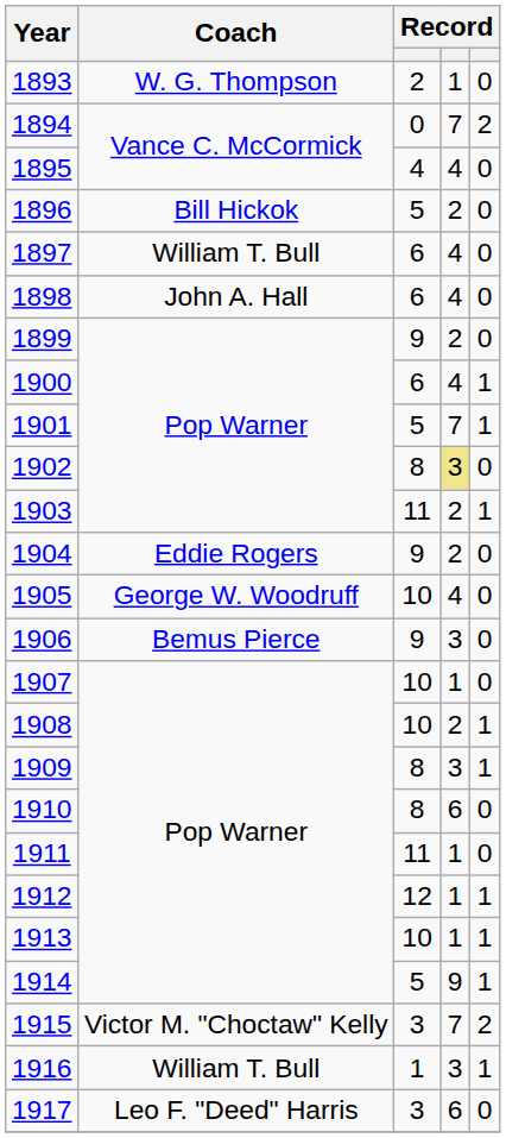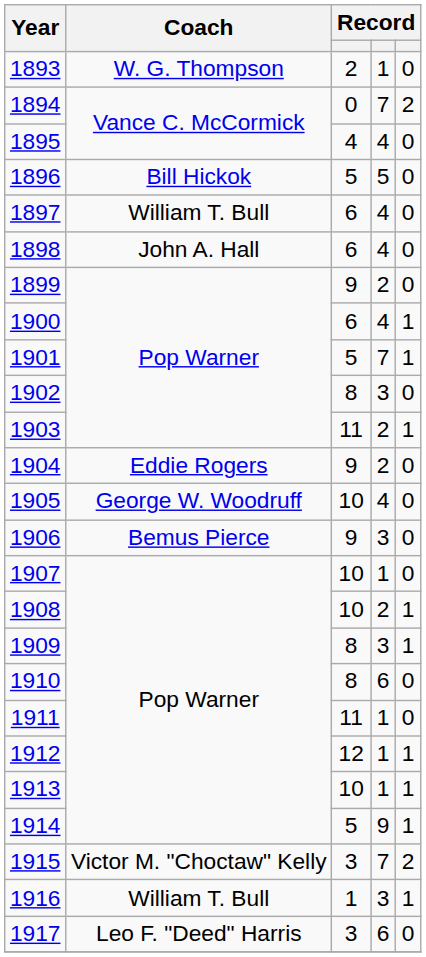 <table class="wikitable" style="text-align:center;">
 <tr>
 <th rowspan=2>Year</th>
 <th rowspan=2>Coach</th>
 <th colspan=3>Record</th>
 </tr>
 <tr>
 <th></th>
 <th></th>
 <th></th>
 </tr>
 <tr>
 <td><a href='#'>1893</a></td>
 <td><a href='#'>W. G. Thompson</a></td>
 <td>2</td>
 <td>1</td>
 <td>0</td>
 </tr>
 <tr>
 <td><a href='#'>1894</a></td>
 <td rowspan=2><a href='#'>Vance C. McCormick</a></td>
 <td>0</td>
 <td>7</td>
 <td>2</td>
 </tr>
 <tr>
 <td><a href='#'>1895</a></td>
 <td>4</td>
 <td>4</td>
 <td>0</td>
 </tr>
 <tr>
 <td><a href='#'>1896</a></td>
 <td><a href='#'>Bill Hickok</a></td>
 <td>5</td>
-<td>2</td>
+<td>5</td>
 <td>0</td>
 </tr>
 <tr>
 <td><a href='#'>1897</a></td>
 <td>William T. Bull</td>
 <td>6</td>
 <td>4</td>
 <td>0</td>
 </tr>
 <tr>
 <td><a href='#'>1898</a></td>
 <td>John A. Hall</td>
 <td>6</td>
 <td>4</td>
 <td>0</td>
 </tr>
 <tr>
 <td><a href='#'>1899</a></td>
 <td rowspan=5><a href='#'>Pop Warner</a></td>
 <td>9</td>
 <td>2</td>
 <td>0</td>
 </tr>
 <tr>
 <td><a href='#'>1900</a></td>
 <td>6</td>
 <td>4</td>
 <td>1</td>
 </tr>
 <tr>
 <td><a href='#'>1901</a></td>
 <td>5</td>
 <td>7</td>
 <td>1</td>
 </tr>
 <tr>
 <td><a href='#'>1902</a></td>
 <td>8</td>
-<td style="background: khaki;">3</td>
+<td>3</td>
 <td>0</td>
 </tr>
 <tr>
 <td><a href='#'>1903</a></td>
 <td>11</td>
 <td>2</td>
 <td>1</td>
 </tr>
 <tr>
 <td><a href='#'>1904</a></td>
 <td><a href='#'>Eddie Rogers</a></td>
 <td>9</td>
 <td>2</td>
 <td>0</td>
 </tr>
 <tr>
 <td><a href='#'>1905</a></td>
 <td><a href='#'>George W. Woodruff</a></td>
 <td>10</td>
 <td>4</td>
 <td>0</td>
 </tr>
 <tr>
 <td><a href='#'>1906</a></td>
 <td><a href='#'>Bemus Pierce</a></td>
 <td>9</td>
 <td>3</td>
 <td>0</td>
 </tr>
 <tr>
 <td><a href='#'>1907</a></td>
 <td rowspan=8>Pop Warner</td>
 <td>10</td>
 <td>1</td>
 <td>0</td>
 </tr>
 <tr>
 <td><a href='#'>1908</a></td>
 <td>10</td>
 <td>2</td>
 <td>1</td>
 </tr>
 <tr>
 <td><a href='#'>1909</a></td>
 <td>8</td>
 <td>3</td>
 <td>1</td>
 </tr>
 <tr>
 <td><a href='#'>1910</a></td>
 <td>8</td>
 <td>6</td>
 <td>0</td>
 </tr>
 <tr>
 <td><a href='#'>1911</a></td>
 <td>11</td>
 <td>1</td>
 <td>0</td>
 </tr>
 <tr>
 <td><a href='#'>1912</a></td>
 <td>12</td>
 <td>1</td>
 <td>1</td>
 </tr>
 <tr>
 <td><a href='#'>1913</a></td>
 <td>10</td>
 <td>1</td>
 <td>1</td>
 </tr>
 <tr>
 <td><a href='#'>1914</a></td>
 <td>5</td>
 <td>9</td>
 <td>1</td>
 </tr>
 <tr>
 <td><a href='#'>1915</a></td>
 <td>Victor M. "Choctaw" Kelly</td>
 <td>3</td>
 <td>7</td>
 <td>2</td>
 </tr>
 <tr>
 <td><a href='#'>1916</a></td>
 <td>William T. Bull</td>
 <td>1</td>
 <td>3</td>
 <td>1</td>
 </tr>
 <tr>
 <td><a href='#'>1917</a></td>
 <td>Leo F. "Deed" Harris</td>
 <td>3</td>
 <td>6</td>
 <td>0</td>
 </tr>
 <tr>
 </tr>
 </table>
